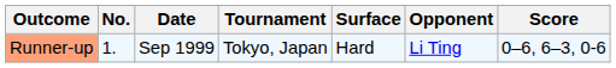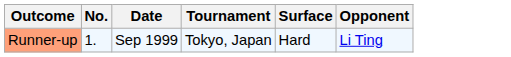 <table class="sortable wikitable" style=font-size:97%>
 <tr>
 <th>Outcome</th>
 <th>No.</th>
 <th>Date</th>
 <th>Tournament</th>
 <th>Surface</th>
 <th>Opponent</th>
-<th>Score</th>
 </tr>
 <tr style="background:#f0f8ff;">
 <td bgcolor=FEA07A>Runner-up</td>
 <td>1.</td>
 <td>Sep 1999</td>
 <td>Tokyo, Japan</td>
 <td>Hard</td>
 <td> <a href='#'>Li Ting</a></td>
-<td>0–6, 6–3, 0-6</td>
 </tr>
 </table>
